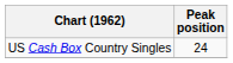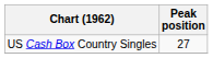 <table class="wikitable sortable">
 <tr>
 <th align="center">Chart (1962)</th>
 <th align="center">Peak<br>position</th>
 </tr>
 <tr>
 <td>US <em><a href='#'>Cash Box</a></em> Country Singles</td>
-<td align="center">24</td>
+<td align="center">27</td>
 </tr>
 <tr>
 </tr>
 </table>
